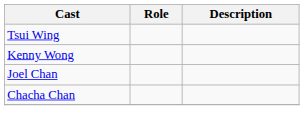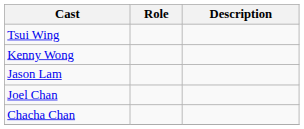 <table class="wikitable" width="60%">
 <tr>
 <th>Cast</th>
 <th>Role</th>
 <th>Description</th>
 </tr>
 <tr>
 <td><a href='#'>Tsui Wing</a></td>
 <td></td>
 <td></td>
 </tr>
 <tr>
 <td><a href='#'>Kenny Wong</a></td>
 <td></td>
 <td></td>
 </tr>
 <tr>
+<td><a href='#'>Jason Lam</a></td>
+<td></td>
+<td></td>
+</tr>
+<tr>
 <td><a href='#'>Joel Chan</a></td>
 <td></td>
 <td></td>
 </tr>
 <tr>
 <td><a href='#'>Chacha Chan</a></td>
 <td></td>
 <td></td>
 </tr>
 <tr>
 </tr>
 </table>
